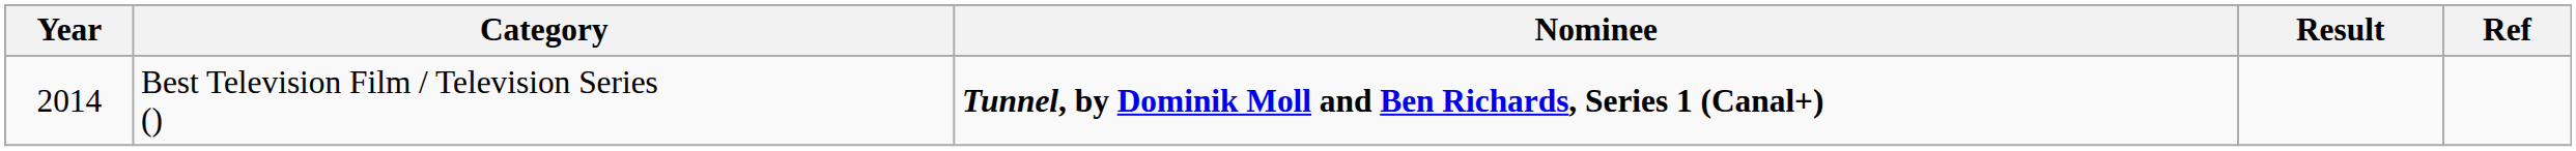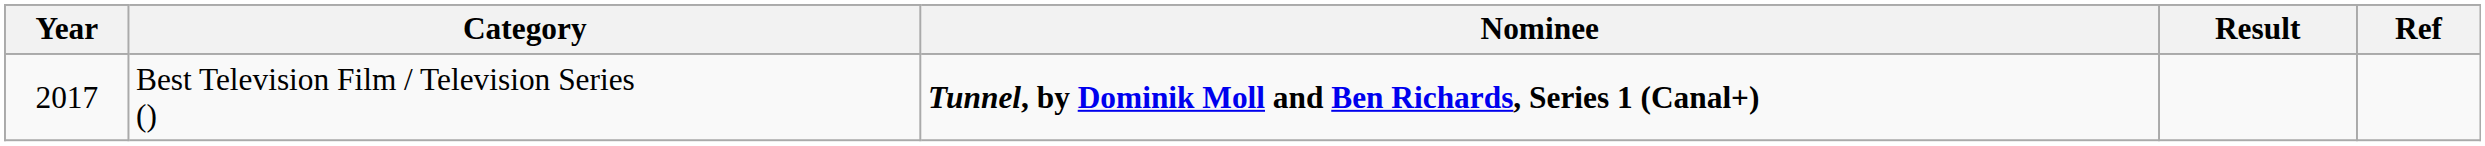 <table class="wikitable" style="width:100%;">
 <tr>
 <th style="width:5%;">Year</th>
 <th style="width:32%;">Category</th>
 <th style="width:50%;">Nominee</th>
 <th style="width:8%;">Result</th>
 <th style="width:5%;">Ref</th>
 </tr>
 <tr>
-<td style="text-align:center;">2014</td>
+<td style="text-align:center;">2017</td>
 <td>Best Television Film / Television Series<br>()</td>
 <td><strong><em>Tunnel</em>, by <a href='#'>Dominik Moll</a> and <a href='#'>Ben Richards</a>, Series 1 (Canal+)</strong></td>
 <td></td>
 <td style="text-align:center;"></td>
 </tr>
 </table>
